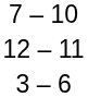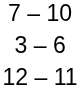 <table style="text-align:center">
 <tr>
 <th width=200></th>
 <th width=100></th>
 <th width=200></th>
 </tr>
 <tr>
 <td align=right></td>
 <td>7 – 10</td>
 <td align=left><strong></strong></td>
 </tr>
 <tr>
+<td align=right></td>
+<td>3 – 6</td>
+<td align=left><strong></strong></td>
+</tr>
+<tr>
 <td align=right><strong></strong></td>
 <td>12 – 11</td>
 <td align=left></td>
 </tr>
-<tr>
-<td align=right></td>
-<td>3 – 6</td>
-<td align=left><strong></strong></td>
-</tr>
 </table>
